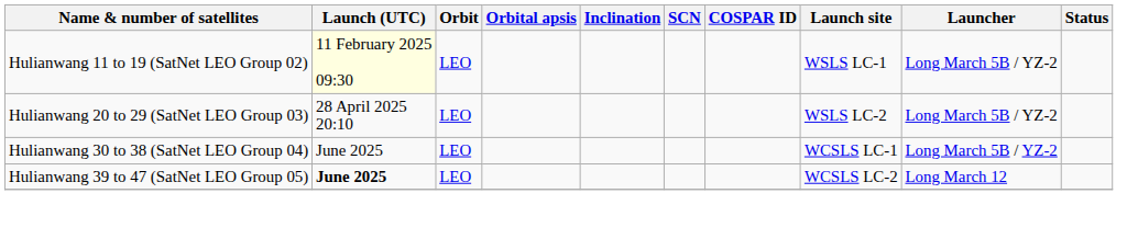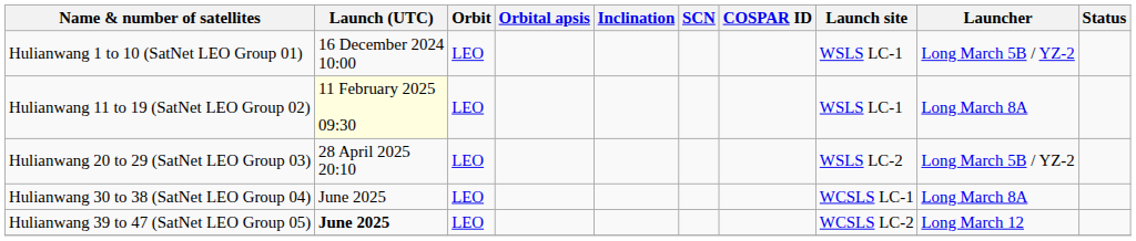 <table class="wikitable">
 <tr>
 <th>Name & number of satellites</th>
 <th>Launch (UTC)</th>
 <th>Orbit</th>
 <th><a href='#'>Orbital apsis</a></th>
 <th><a href='#'>Inclination</a></th>
 <th><a href='#'>SCN</a></th>
 <th><a href='#'>COSPAR</a> ID</th>
 <th>Launch site</th>
 <th>Launcher</th>
 <th>Status</th>
 </tr>
 <tr>
+<td>Hulianwang 1 to 10 (SatNet LEO Group 01)</td>
+<td>16 December 2024<br>10:00</td>
+<td><a href='#'>LEO</a></td>
+<td></td>
+<td></td>
+<td></td>
+<td></td>
+<td><a href='#'>WSLS</a> LC-1</td>
+<td><a href='#'>Long March 5B</a> / <a href='#'>YZ-2</a></td>
+<td></td>
+</tr>
+<tr>
 <td>Hulianwang 11 to 19 (SatNet LEO Group 02)</td>
 <td style="background: lightyellow;">11 February 2025<br><br>09:30</td>
 <td><a href='#'>LEO</a></td>
 <td></td>
 <td></td>
 <td></td>
 <td></td>
 <td><a href='#'>WSLS</a> LC-1</td>
-<td><a href='#'>Long March 5B</a> / YZ-2</td>
+<td><a href='#'>Long March 8A</a></td>
 <td></td>
 </tr>
 <tr>
 <td>Hulianwang 20 to 29 (SatNet LEO Group 03)</td>
 <td>28 April 2025<br>20:10</td>
 <td><a href='#'>LEO</a></td>
 <td></td>
 <td></td>
 <td></td>
 <td></td>
 <td><a href='#'>WSLS</a> LC-2</td>
 <td><a href='#'>Long March 5B</a> / YZ-2</td>
 <td></td>
 </tr>
 <tr>
 <td>Hulianwang 30 to 38 (SatNet LEO Group 04)</td>
 <td>June 2025<br></td>
 <td><a href='#'>LEO</a></td>
 <td></td>
 <td></td>
 <td></td>
 <td></td>
 <td><a href='#'>WCSLS</a> LC-1</td>
-<td><a href='#'>Long March 5B</a> / <a href='#'>YZ-2</a></td>
+<td><a href='#'>Long March 8A</a></td>
 <td></td>
 </tr>
 <tr>
 <td>Hulianwang 39 to 47 (SatNet LEO Group 05)</td>
 <td><strong>June 2025<br></strong></td>
 <td><a href='#'>LEO</a></td>
 <td></td>
 <td></td>
 <td></td>
 <td></td>
 <td><a href='#'>WCSLS</a> LC-2</td>
 <td><a href='#'>Long March 12</a></td>
 <td></td>
 </tr>
 <tr>
 </tr>
 </table>
